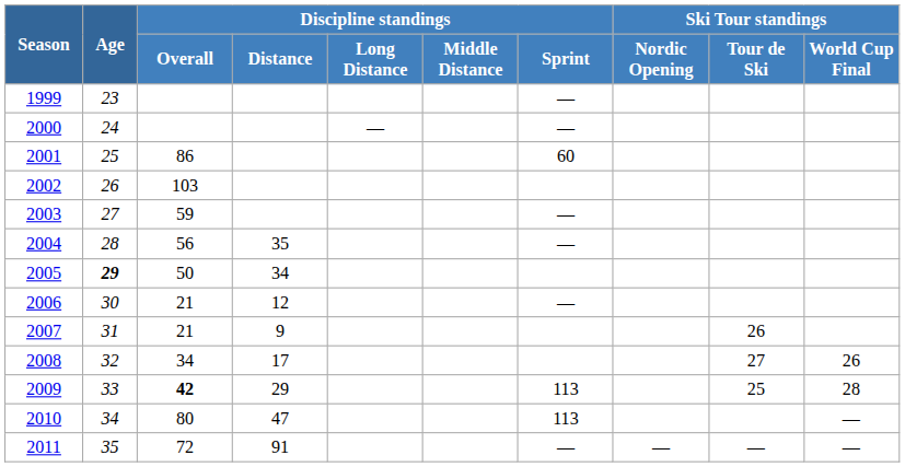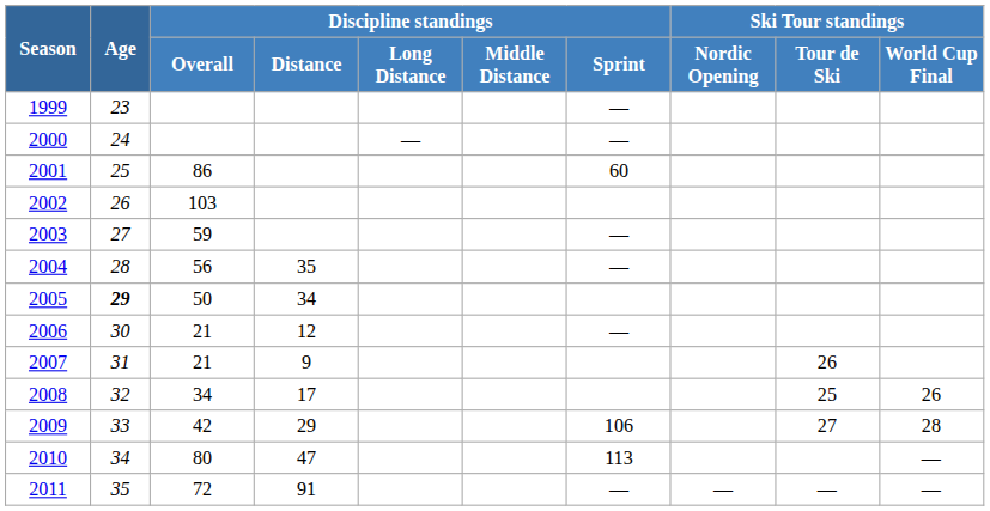 <table class="wikitable" style="font-size:95%; text-align:center; border:grey solid 1px; border-collapse:collapse; background:#ffffff;">
 <tr>
 <th style="background-color:#369; color:white; width:60px;" rowspan="2"> Season </th>
 <th style="background-color:#369; color:white; width:40px;" rowspan="2"> Age </th>
 <th style="background-color:#4180be; color:white;" colspan="5">Discipline standings</th>
 <th style="background-color:#4180be; color:white;" colspan="3">Ski Tour standings</th>
 </tr>
 <tr>
 <th style="background-color:#4180be; color:white; width:75px;">Overall</th>
 <th style="background-color:#4180be; color:white; width:75px;">Distance</th>
 <th style="background-color:#4180be; color:white; width:75px;">Long Distance</th>
 <th style="background-color:#4180be; color:white; width:75px;">Middle Distance</th>
 <th style="background-color:#4180be; color:white; width:75px;">Sprint</th>
 <th style="background-color:#4180be; color:white; width:75px;">Nordic<br>Opening</th>
 <th style="background-color:#4180be; color:white; width:75px;">Tour de<br>Ski</th>
 <th style="background-color:#4180be; color:white; width:75px;">World Cup<br>Final</th>
 </tr>
 <tr>
 <td><a href='#'>1999</a></td>
 <td><em>23</em></td>
 <td></td>
 <td></td>
 <td></td>
 <td></td>
 <td>—</td>
 <td></td>
 <td></td>
 <td></td>
 </tr>
 <tr>
 <td><a href='#'>2000</a></td>
 <td><em>24</em></td>
 <td></td>
 <td></td>
 <td>—</td>
 <td></td>
 <td>—</td>
 <td></td>
 <td></td>
 <td></td>
 </tr>
 <tr>
 <td><a href='#'>2001</a></td>
 <td><em>25</em></td>
 <td>86</td>
 <td></td>
 <td></td>
 <td></td>
 <td>60</td>
 <td></td>
 <td></td>
 <td></td>
 </tr>
 <tr>
 <td><a href='#'>2002</a></td>
 <td><em>26</em></td>
 <td>103</td>
 <td></td>
 <td></td>
 <td></td>
 <td></td>
 <td></td>
 <td></td>
 <td></td>
 </tr>
 <tr>
 <td><a href='#'>2003</a></td>
 <td><em>27</em></td>
 <td>59</td>
 <td></td>
 <td></td>
 <td></td>
 <td>—</td>
 <td></td>
 <td></td>
 <td></td>
 </tr>
 <tr>
 <td><a href='#'>2004</a></td>
 <td><em>28</em></td>
 <td>56</td>
 <td>35</td>
 <td></td>
 <td></td>
 <td>—</td>
 <td></td>
 <td></td>
 <td></td>
 </tr>
 <tr>
 <td><a href='#'>2005</a></td>
 <td><strong><em>29</em></strong></td>
 <td>50</td>
 <td>34</td>
 <td></td>
 <td></td>
 <td></td>
 <td></td>
 <td></td>
 <td></td>
 </tr>
 <tr>
 <td><a href='#'>2006</a></td>
 <td><em>30</em></td>
 <td>21</td>
 <td>12</td>
 <td></td>
 <td></td>
 <td>—</td>
 <td></td>
 <td></td>
 <td></td>
 </tr>
 <tr>
 <td><a href='#'>2007</a></td>
 <td><em>31</em></td>
 <td>21</td>
 <td>9</td>
 <td></td>
 <td></td>
 <td></td>
 <td></td>
 <td>26</td>
 <td></td>
 </tr>
 <tr>
 <td><a href='#'>2008</a></td>
 <td><em>32</em></td>
 <td>34</td>
 <td>17</td>
 <td></td>
 <td></td>
 <td></td>
 <td></td>
-<td>27</td>
+<td>25</td>
 <td>26</td>
 </tr>
 <tr>
 <td><a href='#'>2009</a></td>
 <td><em>33</em></td>
-<td><strong>42</strong></td>
+<td>42</td>
 <td>29</td>
 <td></td>
 <td></td>
-<td>113</td>
+<td>106</td>
 <td></td>
-<td>25</td>
+<td>27</td>
 <td>28</td>
 </tr>
 <tr>
 <td><a href='#'>2010</a></td>
 <td><em>34</em></td>
 <td>80</td>
 <td>47</td>
 <td></td>
 <td></td>
 <td>113</td>
 <td></td>
 <td></td>
 <td>—</td>
 </tr>
 <tr>
 <td><a href='#'>2011</a></td>
 <td><em>35</em></td>
 <td>72</td>
 <td>91</td>
 <td></td>
 <td></td>
 <td>—</td>
 <td>—</td>
 <td>—</td>
 <td>—</td>
 </tr>
 </table>
